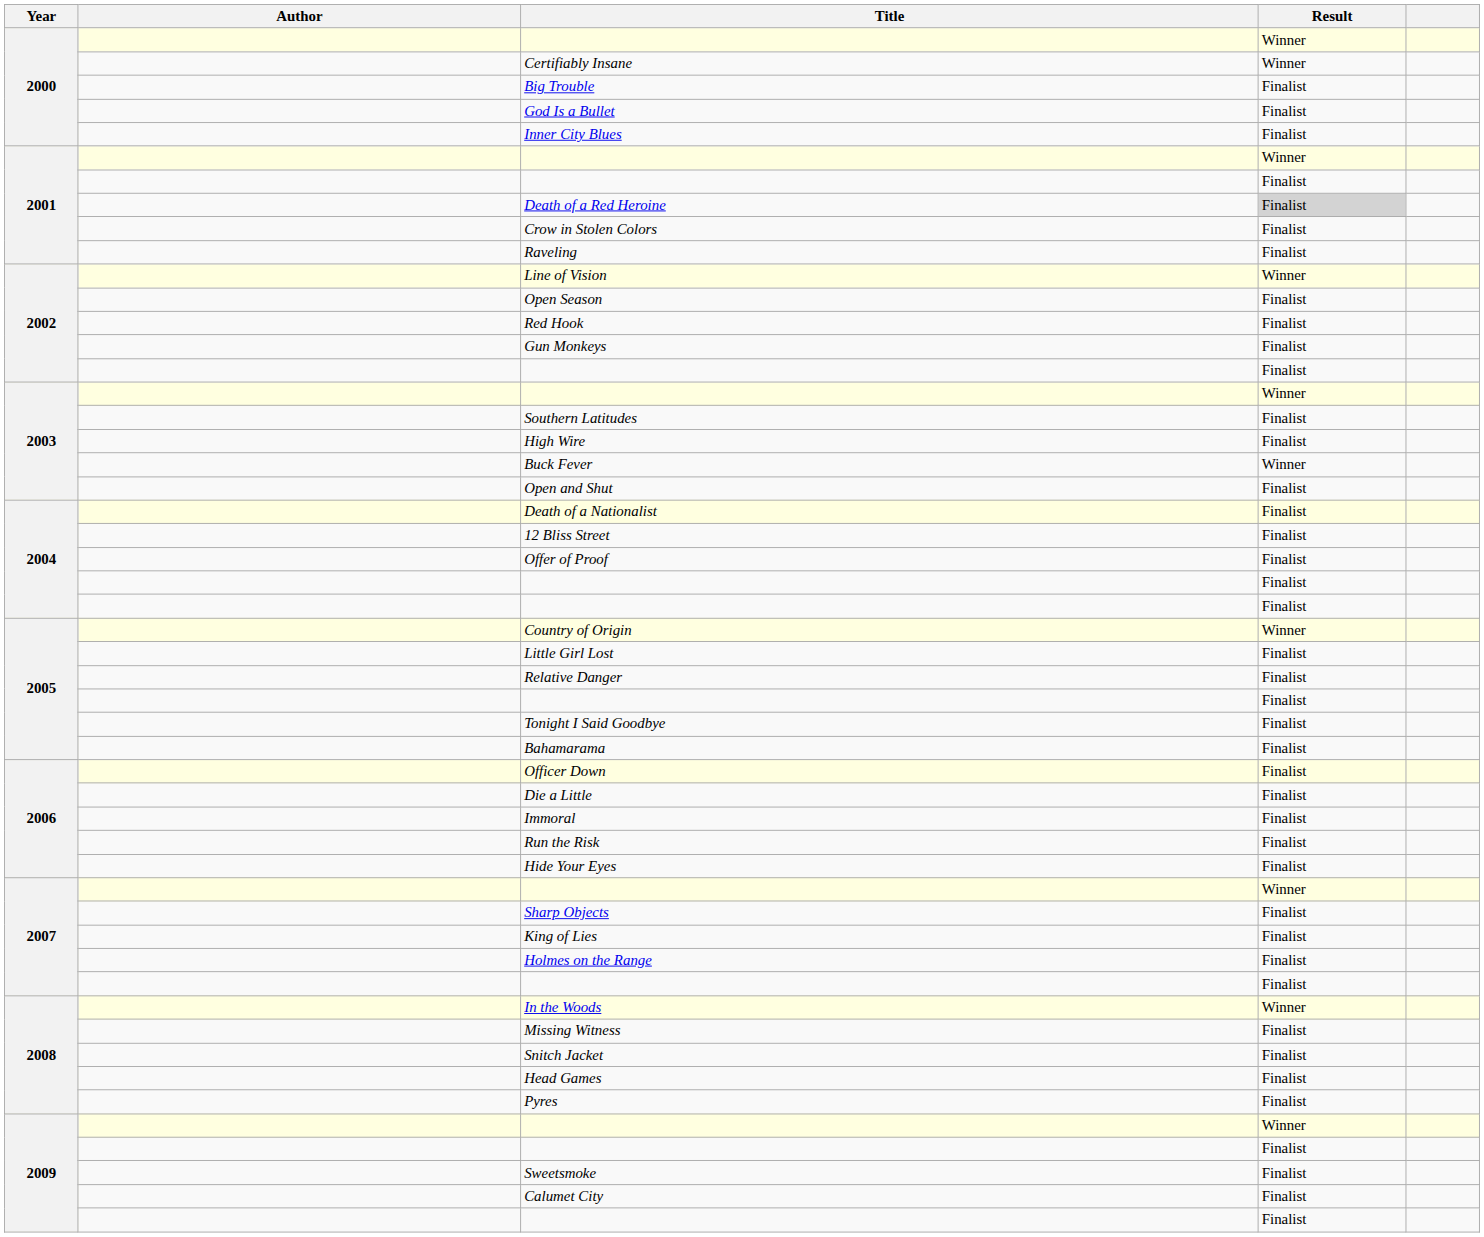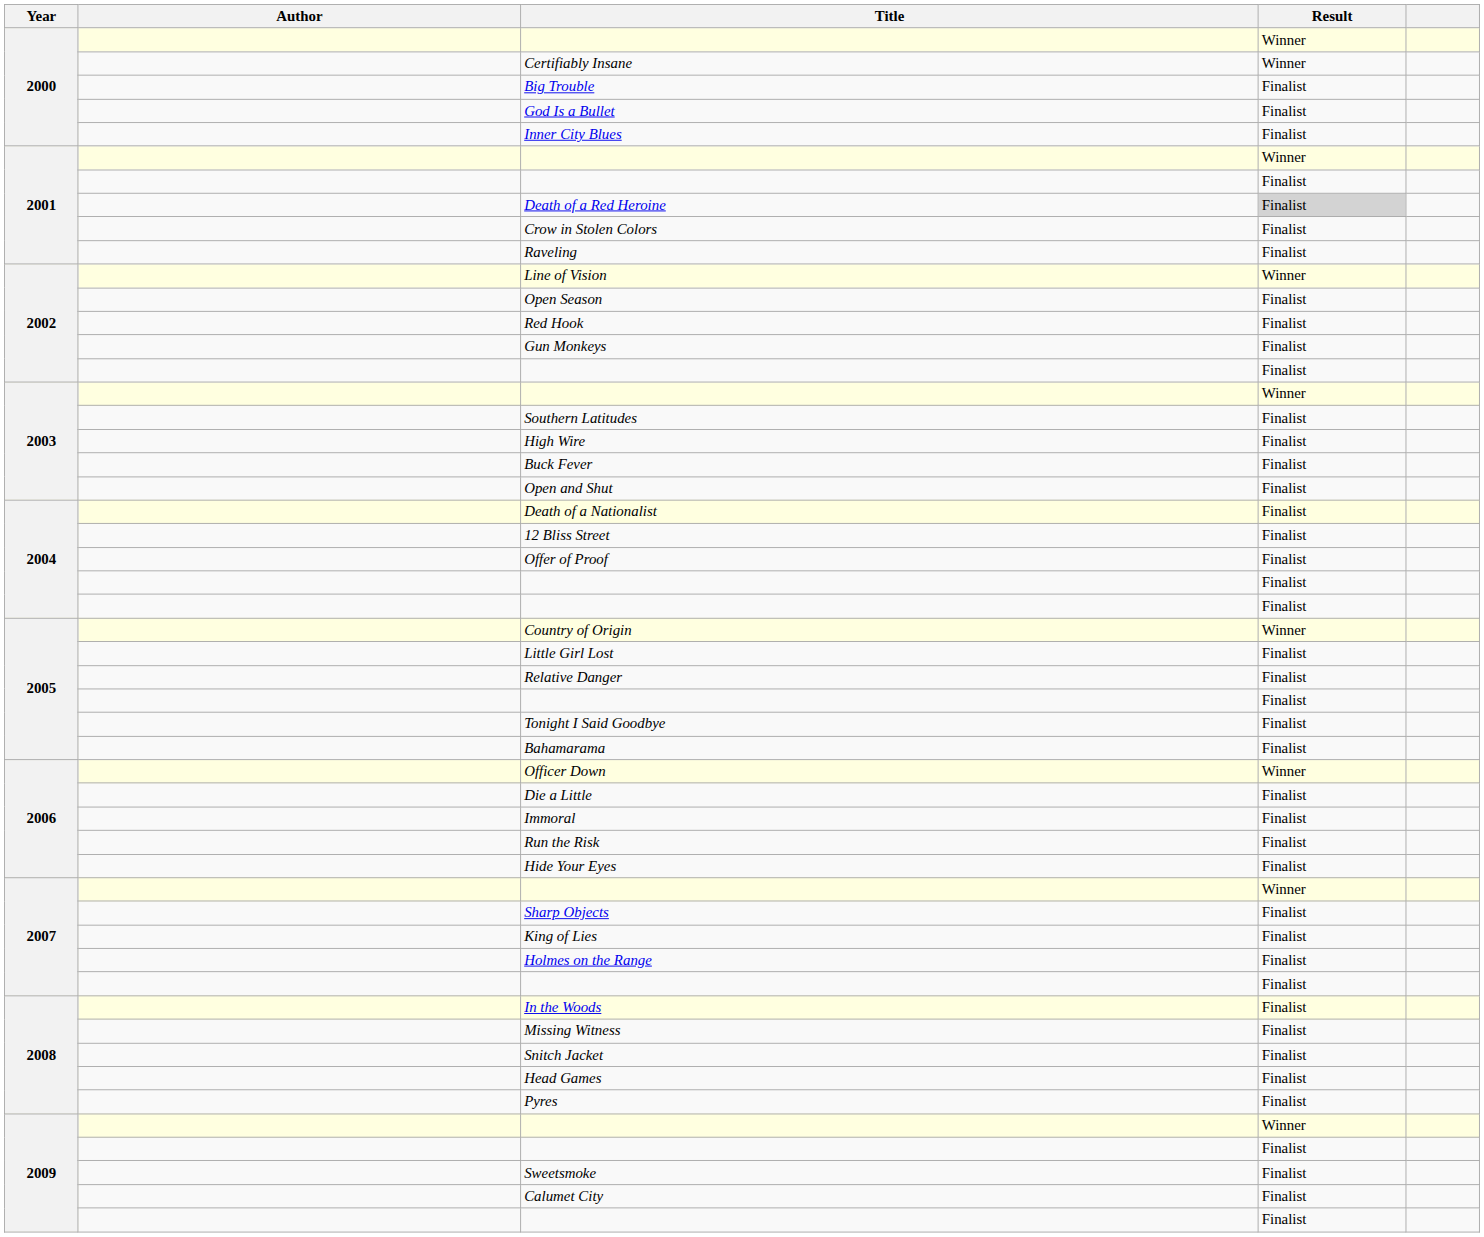 <table class="wikitable sortable mw-collapsible" style="width:80%">
 <tr>
 <th scope="col" width="5%">Year</th>
 <th scope="col" width="30%">Author</th>
 <th scope="col" width="50%">Title</th>
 <th scope="col" width="10%">Result</th>
 <th scope="col" width="5%"></th>
 </tr>
 <tr style="background:lightyellow;">
 <th rowspan="5">2000</th>
 <td></td>
 <td><em></em></td>
 <td>Winner</td>
 <td></td>
 </tr>
 <tr>
 <td></td>
 <td><em>Certifiably Insane</em></td>
 <td>Winner</td>
 <td></td>
 </tr>
 <tr>
 <td></td>
 <td><em><a href='#'>Big Trouble</a></em></td>
 <td>Finalist</td>
 <td></td>
 </tr>
 <tr>
 <td></td>
 <td><em><a href='#'>God Is a Bullet</a></em></td>
 <td>Finalist</td>
 <td></td>
 </tr>
 <tr>
 <td></td>
 <td><em><a href='#'>Inner City Blues</a></em></td>
 <td>Finalist</td>
 <td></td>
 </tr>
 <tr style="background:lightyellow;">
 <th rowspan="5">2001</th>
 <td></td>
 <td><em></em></td>
 <td>Winner</td>
 <td></td>
 </tr>
 <tr>
 <td></td>
 <td></td>
 <td>Finalist</td>
 <td></td>
 </tr>
 <tr>
 <td></td>
 <td><em><a href='#'>Death of a Red Heroine</a></em></td>
 <td style="background: lightgrey;">Finalist</td>
 <td></td>
 </tr>
 <tr>
 <td></td>
 <td><em>Crow in Stolen Colors</em></td>
 <td>Finalist</td>
 <td></td>
 </tr>
 <tr>
 <td></td>
 <td><em>Raveling</em></td>
 <td>Finalist</td>
 <td></td>
 </tr>
 <tr style="background:lightyellow;">
 <th rowspan="5">2002</th>
 <td></td>
 <td><em>Line of Vision</em></td>
 <td>Winner</td>
 <td></td>
 </tr>
 <tr>
 <td></td>
 <td><em>Open Season</em></td>
 <td>Finalist</td>
 <td></td>
 </tr>
 <tr>
 <td></td>
 <td><em>Red Hook</em></td>
 <td>Finalist</td>
 <td></td>
 </tr>
 <tr>
 <td></td>
 <td><em>Gun Monkeys</em></td>
 <td>Finalist</td>
 <td></td>
 </tr>
 <tr>
 <td></td>
 <td></td>
 <td>Finalist</td>
 <td></td>
 </tr>
 <tr style="background:lightyellow;">
 <th rowspan="5">2003</th>
 <td></td>
 <td><em></em></td>
 <td>Winner</td>
 <td></td>
 </tr>
 <tr>
 <td></td>
 <td><em>Southern Latitudes</em></td>
 <td>Finalist</td>
 <td></td>
 </tr>
 <tr>
 <td></td>
 <td><em>High Wire</em></td>
 <td>Finalist</td>
 <td></td>
 </tr>
 <tr>
 <td></td>
 <td><em>Buck Fever</em></td>
-<td>Winner</td>
+<td>Finalist</td>
 <td></td>
 </tr>
 <tr>
 <td></td>
 <td><em>Open and Shut</em></td>
 <td>Finalist</td>
 <td></td>
 </tr>
 <tr style="background:lightyellow;">
 <th rowspan="5">2004</th>
 <td></td>
 <td><em>Death of a Nationalist</em></td>
 <td>Finalist</td>
 <td></td>
 </tr>
 <tr>
 <td></td>
 <td><em>12 Bliss Street</em></td>
 <td>Finalist</td>
 <td></td>
 </tr>
 <tr>
 <td></td>
 <td><em>Offer of Proof</em></td>
 <td>Finalist</td>
 <td></td>
 </tr>
 <tr>
 <td></td>
 <td></td>
 <td>Finalist</td>
 <td></td>
 </tr>
 <tr>
 <td></td>
 <td></td>
 <td>Finalist</td>
 <td></td>
 </tr>
 <tr style="background:lightyellow;">
 <th rowspan="6">2005</th>
 <td></td>
 <td><em>Country of Origin</em></td>
 <td>Winner</td>
 <td></td>
 </tr>
 <tr>
 <td></td>
 <td><em>Little Girl Lost</em></td>
 <td>Finalist</td>
 <td></td>
 </tr>
 <tr>
 <td></td>
 <td><em>Relative Danger</em></td>
 <td>Finalist</td>
 <td></td>
 </tr>
 <tr>
 <td></td>
 <td></td>
 <td>Finalist</td>
 <td></td>
 </tr>
 <tr>
 <td></td>
 <td><em>Tonight I Said Goodbye</em></td>
 <td>Finalist</td>
 <td></td>
 </tr>
 <tr>
 <td></td>
 <td><em>Bahamarama</em></td>
 <td>Finalist</td>
 <td></td>
 </tr>
 <tr style="background:lightyellow;">
 <th rowspan="5">2006</th>
 <td></td>
 <td><em>Officer Down</em></td>
-<td>Finalist</td>
+<td>Winner</td>
 <td></td>
 </tr>
 <tr>
 <td></td>
 <td><em>Die a Little</em></td>
 <td>Finalist</td>
 <td></td>
 </tr>
 <tr>
 <td></td>
 <td><em>Immoral</em></td>
 <td>Finalist</td>
 <td></td>
 </tr>
 <tr>
 <td></td>
 <td><em>Run the Risk</em></td>
 <td>Finalist</td>
 <td></td>
 </tr>
 <tr>
 <td></td>
 <td><em>Hide Your Eyes</em></td>
 <td>Finalist</td>
 <td></td>
 </tr>
 <tr style="background:lightyellow;">
 <th rowspan="5">2007</th>
 <td></td>
 <td><em></em></td>
 <td>Winner</td>
 <td></td>
 </tr>
 <tr>
 <td></td>
 <td><em><a href='#'>Sharp Objects</a></em></td>
 <td>Finalist</td>
 <td></td>
 </tr>
 <tr>
 <td></td>
 <td><em>King of Lies</em></td>
 <td>Finalist</td>
 <td></td>
 </tr>
 <tr>
 <td></td>
 <td><em><a href='#'>Holmes on the Range</a></em></td>
 <td>Finalist</td>
 <td></td>
 </tr>
 <tr>
 <td></td>
 <td></td>
 <td>Finalist</td>
 <td></td>
 </tr>
 <tr style="background:lightyellow;">
 <th rowspan="5">2008</th>
 <td></td>
 <td><em><a href='#'>In the Woods</a></em></td>
-<td>Winner</td>
+<td>Finalist</td>
 <td></td>
 </tr>
 <tr>
 <td></td>
 <td><em>Missing Witness</em></td>
 <td>Finalist</td>
 <td></td>
 </tr>
 <tr>
 <td></td>
 <td><em>Snitch Jacket</em></td>
 <td>Finalist</td>
 <td></td>
 </tr>
 <tr>
 <td></td>
 <td><em>Head Games</em></td>
 <td>Finalist</td>
 <td></td>
 </tr>
 <tr>
 <td></td>
 <td><em>Pyres</em></td>
 <td>Finalist</td>
 <td></td>
 </tr>
 <tr style="background:lightyellow;">
 <th rowspan="5">2009</th>
 <td></td>
 <td><em></em></td>
 <td>Winner</td>
 <td></td>
 </tr>
 <tr>
 <td></td>
 <td></td>
 <td>Finalist</td>
 <td></td>
 </tr>
 <tr>
 <td></td>
 <td><em>Sweetsmoke</em></td>
 <td>Finalist</td>
 <td></td>
 </tr>
 <tr>
 <td></td>
 <td><em>Calumet City</em></td>
 <td>Finalist</td>
 <td></td>
 </tr>
 <tr>
 <td></td>
 <td></td>
 <td>Finalist</td>
 <td></td>
 </tr>
 </table>
